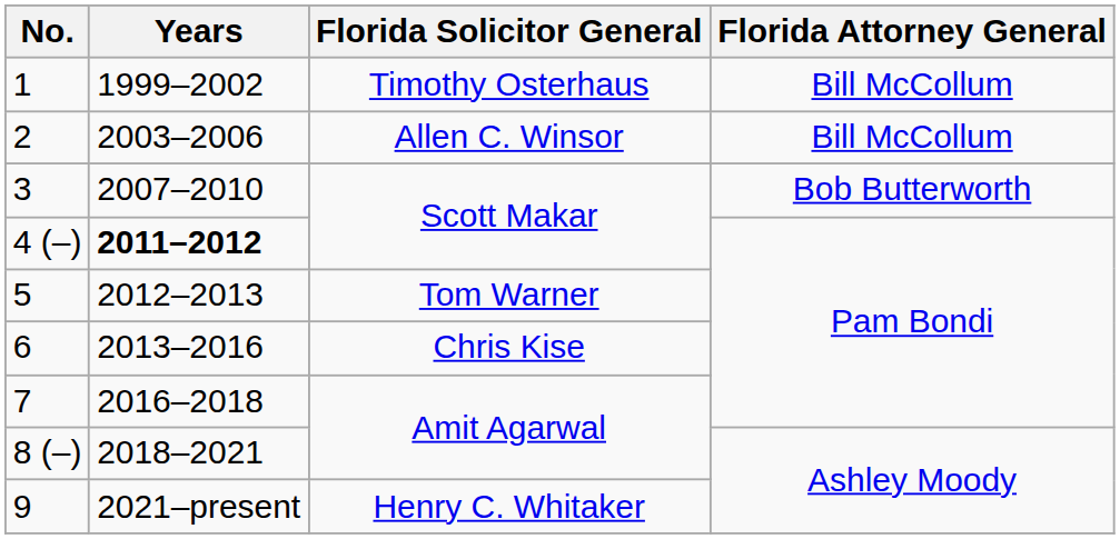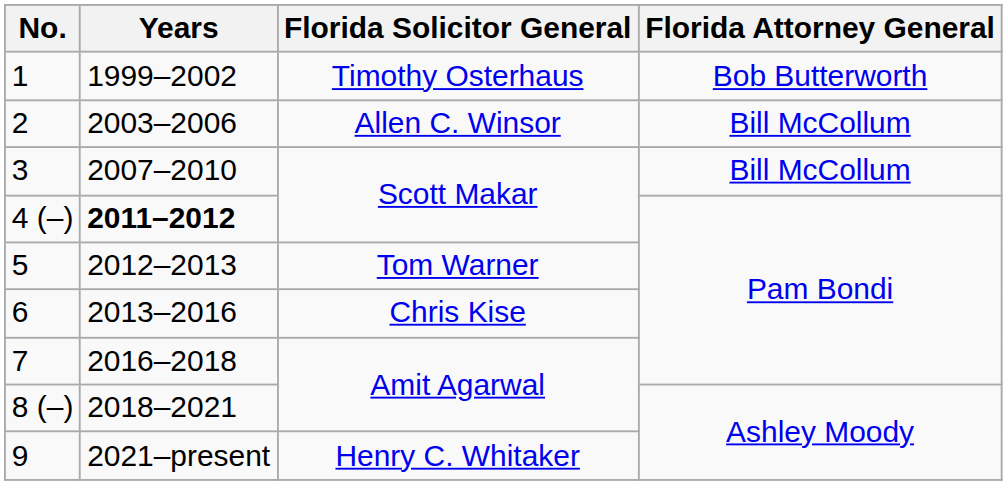 <table class="wikitable">
 <tr>
 <th>No.</th>
 <th>Years</th>
 <th>Florida Solicitor General</th>
 <th>Florida Attorney General</th>
 </tr>
 <tr>
 <td>1</td>
 <td>1999–2002</td>
 <td align=center><a href='#'>Timothy Osterhaus</a></td>
-<td align=center><a href='#'>Bill McCollum</a></td>
+<td align=center><a href='#'>Bob Butterworth</a></td>
 </tr>
 <tr>
 <td>2</td>
 <td>2003–2006</td>
 <td align=center><a href='#'>Allen C. Winsor</a></td>
 <td align=center><a href='#'>Bill McCollum</a></td>
 </tr>
 <tr>
 <td>3</td>
 <td>2007–2010</td>
 <td rowspan = "2" align=center><a href='#'>Scott Makar</a></td>
-<td align=center><a href='#'>Bob Butterworth</a></td>
+<td align=center><a href='#'>Bill McCollum</a></td>
 </tr>
 <tr>
 <td>4 (–)</td>
 <td><strong>2011–2012</strong></td>
 <td rowspan="4" align=center><a href='#'>Pam Bondi</a></td>
 </tr>
 <tr>
 <td>5</td>
 <td>2012–2013</td>
 <td align=center><a href='#'>Tom Warner</a></td>
 </tr>
 <tr>
 <td>6</td>
 <td>2013–2016</td>
 <td align=center><a href='#'>Chris Kise</a></td>
 </tr>
 <tr>
 <td>7</td>
 <td>2016–2018</td>
 <td rowspan="2" align="center"><a href='#'>Amit Agarwal</a></td>
 </tr>
 <tr>
 <td>8 (–)</td>
 <td>2018–2021</td>
 <td rowspan="2" align="center"><a href='#'>Ashley Moody</a></td>
 </tr>
 <tr>
 <td>9</td>
 <td>2021–present</td>
 <td align=center><a href='#'>Henry C. Whitaker</a></td>
 </tr>
 </table>
